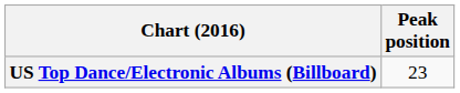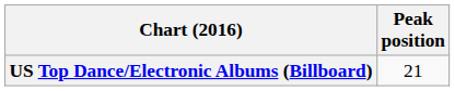 <table class="wikitable sortable plainrowheaders" style="text-align:center">
 <tr>
 <th scope="col">Chart (2016)</th>
 <th scope="col">Peak<br>position</th>
 </tr>
 <tr>
 <th scope="row">US <a href='#'>Top Dance/Electronic Albums</a> (<a href='#'>Billboard</a>)</th>
-<td>23</td>
+<td>21</td>
 </tr>
 </table>
